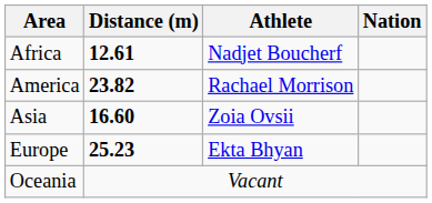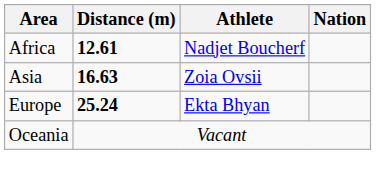 <table class="wikitable">
 <tr>
 <th>Area</th>
 <th>Distance (m)</th>
 <th>Athlete</th>
 <th>Nation</th>
 </tr>
 <tr>
 <td>Africa</td>
 <td><strong>12.61</strong></td>
 <td><a href='#'>Nadjet Boucherf</a></td>
 <td></td>
 </tr>
 <tr>
-<td>America</td>
-<td><strong>23.82</strong></td>
-<td><a href='#'>Rachael Morrison</a></td>
-<td></td>
-</tr>
-<tr>
 <td>Asia</td>
-<td><strong>16.60</strong></td>
+<td><strong>16.63</strong></td>
 <td><a href='#'>Zoia Ovsii</a></td>
 <td></td>
 </tr>
 <tr>
 <td>Europe</td>
-<td><strong>25.23</strong> </td>
+<td><strong>25.24</strong> </td>
 <td><a href='#'>Ekta Bhyan</a></td>
 <td></td>
 </tr>
 <tr>
 <td>Oceania</td>
 <td colspan="3" align="center"><em>Vacant</em></td>
 </tr>
 </table>
